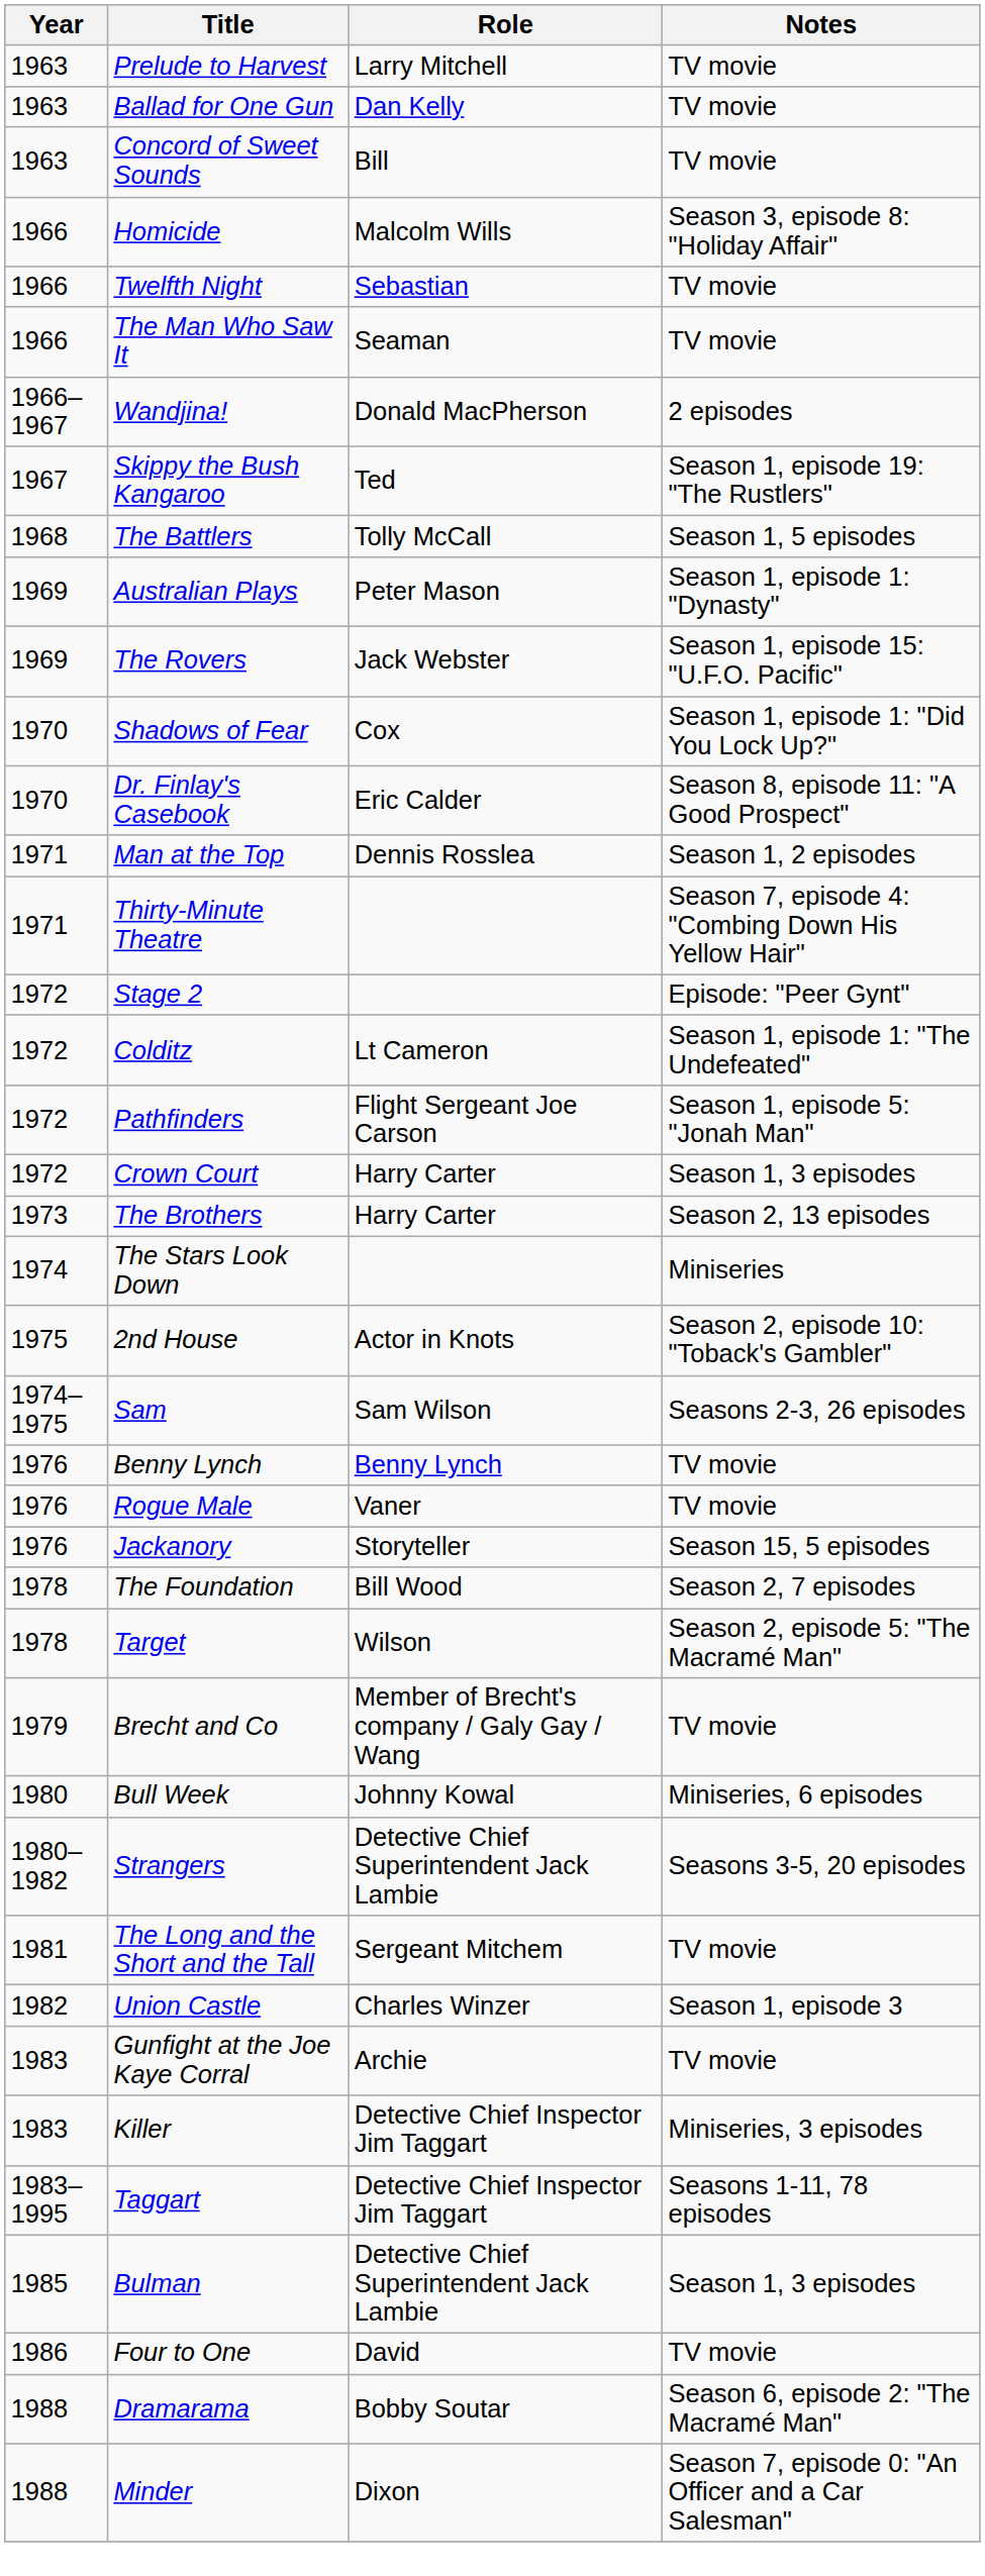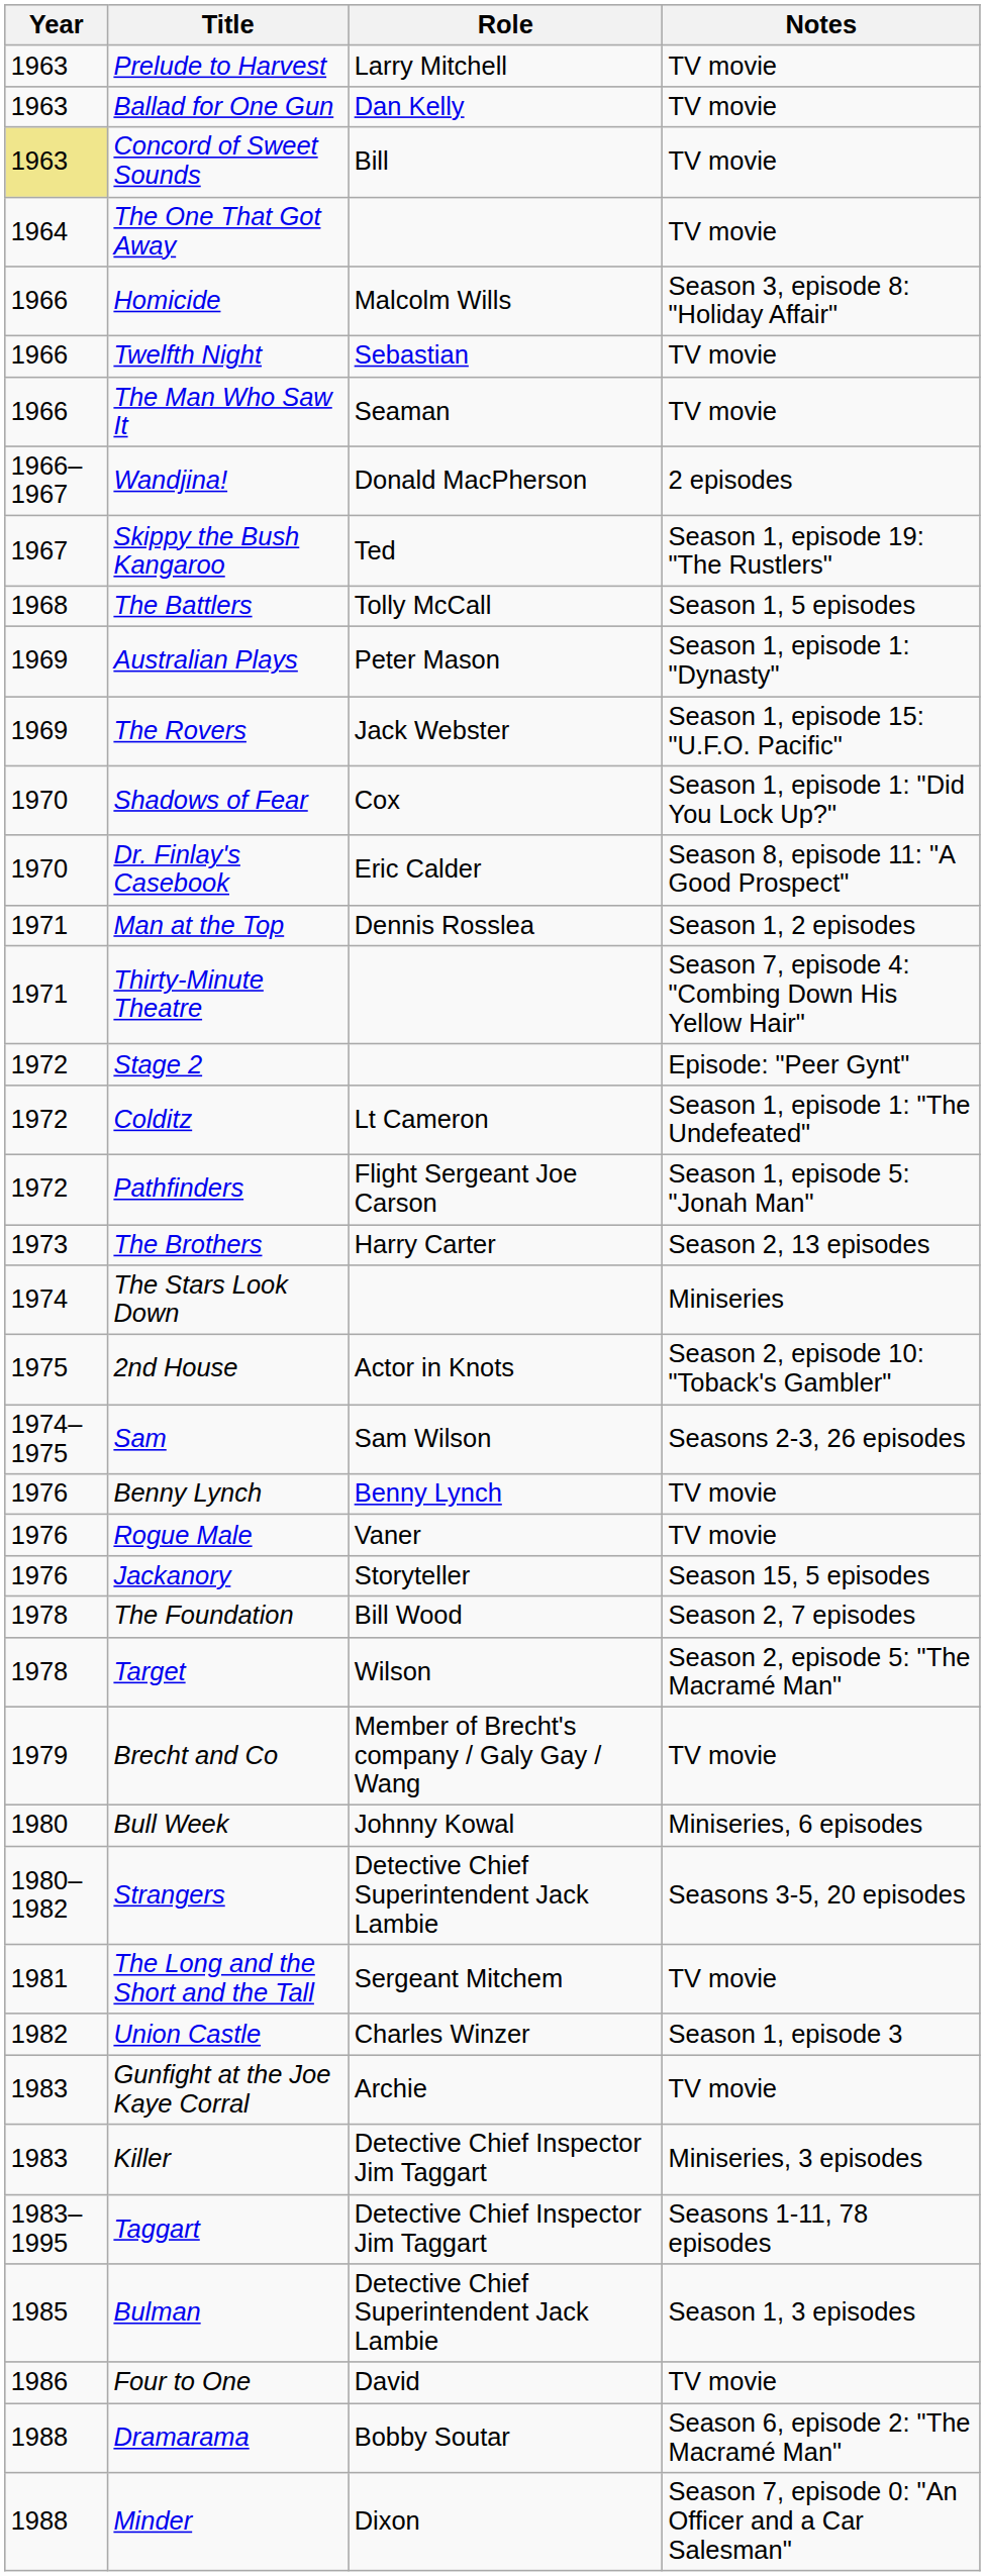 <table class="wikitable">
 <tr>
 <th>Year</th>
 <th>Title</th>
 <th>Role</th>
 <th>Notes</th>
 </tr>
 <tr>
 <td>1963</td>
 <td><em><a href='#'>Prelude to Harvest</a></em></td>
 <td>Larry Mitchell</td>
 <td>TV movie</td>
 </tr>
 <tr>
 <td>1963</td>
 <td><em><a href='#'>Ballad for One Gun</a></em></td>
 <td><a href='#'>Dan Kelly</a></td>
 <td>TV movie</td>
 </tr>
 <tr>
-<td>1963</td>
+<td style="background: khaki;">1963</td>
 <td><em><a href='#'>Concord of Sweet Sounds</a></em></td>
 <td>Bill</td>
+<td>TV movie</td>
+</tr>
+<tr>
+<td>1964</td>
+<td><em><a href='#'>The One That Got Away</a></em></td>
+<td></td>
 <td>TV movie</td>
 </tr>
 <tr>
 <td>1966</td>
 <td><em><a href='#'>Homicide</a></em></td>
 <td>Malcolm Wills</td>
 <td>Season 3, episode 8: "Holiday Affair"</td>
 </tr>
 <tr>
 <td>1966</td>
 <td><em><a href='#'>Twelfth Night</a></em></td>
 <td><a href='#'>Sebastian</a></td>
 <td>TV movie</td>
 </tr>
 <tr>
 <td>1966</td>
 <td><em><a href='#'>The Man Who Saw It</a></em></td>
 <td>Seaman</td>
 <td>TV movie</td>
 </tr>
 <tr>
 <td>1966–1967</td>
 <td><em><a href='#'>Wandjina!</a></em></td>
 <td>Donald MacPherson</td>
 <td>2 episodes</td>
 </tr>
 <tr>
 <td>1967</td>
 <td><em><a href='#'>Skippy the Bush Kangaroo</a></em></td>
 <td>Ted</td>
 <td>Season 1, episode 19: "The Rustlers"</td>
 </tr>
 <tr>
 <td>1968</td>
 <td><em><a href='#'>The Battlers</a></em></td>
 <td>Tolly McCall</td>
 <td>Season 1, 5 episodes</td>
 </tr>
 <tr>
 <td>1969</td>
 <td><em><a href='#'>Australian Plays</a></em></td>
 <td>Peter Mason</td>
 <td>Season 1, episode 1: "Dynasty"</td>
 </tr>
 <tr>
 <td>1969</td>
 <td><em><a href='#'>The Rovers</a></em></td>
 <td>Jack Webster</td>
 <td>Season 1, episode 15: "U.F.O. Pacific"</td>
 </tr>
 <tr>
 <td>1970</td>
 <td><em><a href='#'>Shadows of Fear</a></em></td>
 <td>Cox</td>
 <td>Season 1, episode 1: "Did You Lock Up?"</td>
 </tr>
 <tr>
 <td>1970</td>
 <td><em><a href='#'>Dr. Finlay's Casebook</a></em></td>
 <td>Eric Calder</td>
 <td>Season 8, episode 11: "A Good Prospect"</td>
 </tr>
 <tr>
 <td>1971</td>
 <td><em><a href='#'>Man at the Top</a></em></td>
 <td>Dennis Rosslea</td>
 <td>Season 1, 2 episodes</td>
 </tr>
 <tr>
 <td>1971</td>
 <td><em><a href='#'>Thirty-Minute Theatre</a></em></td>
 <td></td>
 <td>Season 7, episode 4: "Combing Down His Yellow Hair"</td>
 </tr>
 <tr>
 <td>1972</td>
 <td><em><a href='#'>Stage 2</a></em></td>
 <td></td>
 <td>Episode: "Peer Gynt"</td>
 </tr>
 <tr>
 <td>1972</td>
 <td><em><a href='#'>Colditz</a></em></td>
 <td>Lt Cameron</td>
 <td>Season 1, episode 1: "The Undefeated"</td>
 </tr>
 <tr>
 <td>1972</td>
 <td><em><a href='#'>Pathfinders</a></em></td>
 <td>Flight Sergeant Joe Carson</td>
 <td>Season 1, episode 5: "Jonah Man"</td>
-</tr>
-<tr>
-<td>1972</td>
-<td><em><a href='#'>Crown Court</a></em></td>
-<td>Harry Carter</td>
-<td>Season 1, 3 episodes</td>
 </tr>
 <tr>
 <td>1973</td>
 <td><em><a href='#'>The Brothers</a></em></td>
 <td>Harry Carter</td>
 <td>Season 2, 13 episodes</td>
 </tr>
 <tr>
 <td>1974</td>
 <td><em>The Stars Look Down</em></td>
 <td></td>
 <td>Miniseries</td>
 </tr>
 <tr>
 <td>1975</td>
 <td><em>2nd House</em></td>
 <td>Actor in Knots</td>
 <td>Season 2, episode 10: "Toback's Gambler"</td>
 </tr>
 <tr>
 <td>1974–1975</td>
 <td><em><a href='#'>Sam</a></em></td>
 <td>Sam Wilson</td>
 <td>Seasons 2-3, 26 episodes</td>
 </tr>
 <tr>
 <td>1976</td>
 <td><em>Benny Lynch</em></td>
 <td><a href='#'>Benny Lynch</a></td>
 <td>TV movie</td>
 </tr>
 <tr>
 <td>1976</td>
 <td><em><a href='#'>Rogue Male</a></em></td>
 <td>Vaner</td>
 <td>TV movie</td>
 </tr>
 <tr>
 <td>1976</td>
 <td><em><a href='#'>Jackanory</a></em></td>
 <td>Storyteller</td>
 <td>Season 15, 5 episodes</td>
 </tr>
 <tr>
 <td>1978</td>
 <td><em>The Foundation</em></td>
 <td>Bill Wood</td>
 <td>Season 2, 7 episodes</td>
 </tr>
 <tr>
 <td>1978</td>
 <td><em><a href='#'>Target</a></em></td>
 <td>Wilson</td>
 <td>Season 2, episode 5: "The Macramé Man"</td>
 </tr>
 <tr>
 <td>1979</td>
 <td><em>Brecht and Co</em></td>
 <td>Member of Brecht's company / Galy Gay / Wang</td>
 <td>TV movie</td>
 </tr>
 <tr>
 <td>1980</td>
 <td><em>Bull Week</em></td>
 <td>Johnny Kowal</td>
 <td>Miniseries, 6 episodes</td>
 </tr>
 <tr>
 <td>1980–1982</td>
 <td><em><a href='#'>Strangers</a></em></td>
 <td>Detective Chief Superintendent Jack Lambie</td>
 <td>Seasons 3-5, 20 episodes</td>
 </tr>
 <tr>
 <td>1981</td>
 <td><em><a href='#'>The Long and the Short and the Tall</a></em></td>
 <td>Sergeant Mitchem</td>
 <td>TV movie</td>
 </tr>
 <tr>
 <td>1982</td>
 <td><em><a href='#'>Union Castle</a></em></td>
 <td>Charles Winzer</td>
 <td>Season 1, episode 3</td>
 </tr>
 <tr>
 <td>1983</td>
 <td><em>Gunfight at the Joe Kaye Corral</em></td>
 <td>Archie</td>
 <td>TV movie</td>
 </tr>
 <tr>
 <td>1983</td>
 <td><em>Killer</em></td>
 <td>Detective Chief Inspector Jim Taggart</td>
 <td>Miniseries, 3 episodes</td>
 </tr>
 <tr>
 <td>1983–1995</td>
 <td><em><a href='#'>Taggart</a></em></td>
 <td>Detective Chief Inspector Jim Taggart</td>
 <td>Seasons 1-11, 78 episodes</td>
 </tr>
 <tr>
 <td>1985</td>
 <td><em><a href='#'>Bulman</a></em></td>
 <td>Detective Chief Superintendent Jack Lambie</td>
 <td>Season 1, 3 episodes</td>
 </tr>
 <tr>
 <td>1986</td>
 <td><em>Four to One</em></td>
 <td>David</td>
 <td>TV movie</td>
 </tr>
 <tr>
 <td>1988</td>
 <td><em><a href='#'>Dramarama</a></em></td>
 <td>Bobby Soutar</td>
 <td>Season 6, episode 2: "The Macramé Man"</td>
 </tr>
 <tr>
 <td>1988</td>
 <td><em><a href='#'>Minder</a></em></td>
 <td>Dixon</td>
 <td>Season 7, episode 0: "An Officer and a Car Salesman"</td>
 </tr>
 </table>
